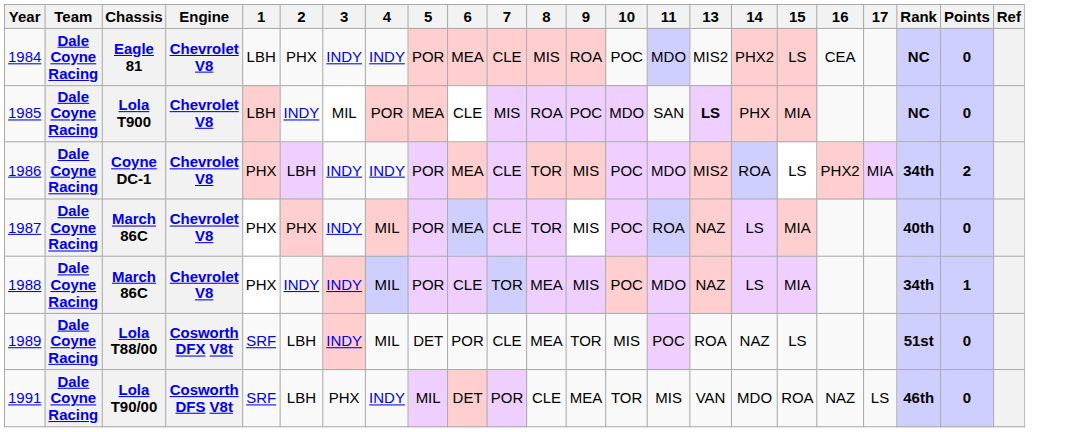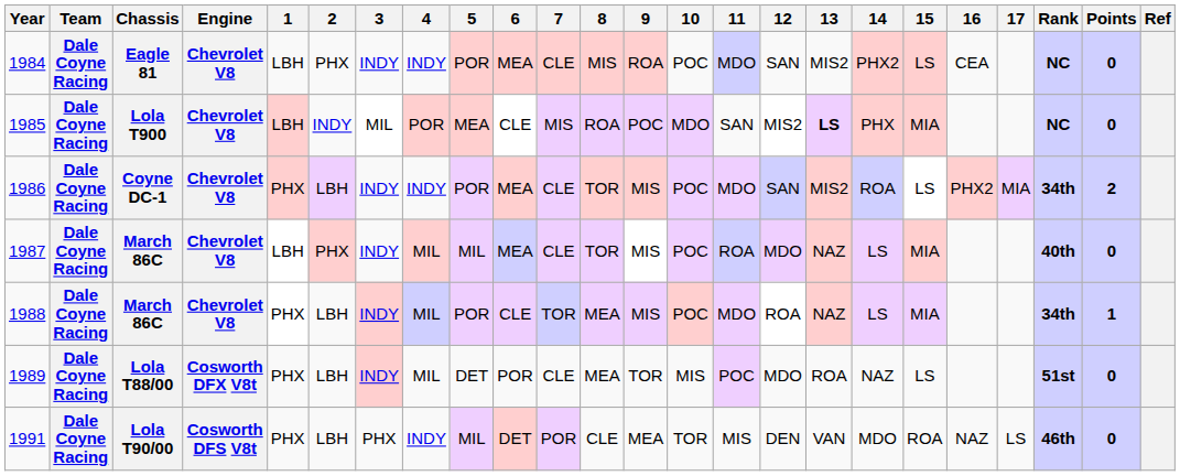 <table class="wikitable" style="text-align:center; font-size:90%">
 <tr>
 <th>Year</th>
 <th>Team</th>
 <th>Chassis</th>
 <th>Engine</th>
 <th>1</th>
 <th>2</th>
 <th>3</th>
 <th>4</th>
 <th>5</th>
 <th>6</th>
 <th>7</th>
 <th>8</th>
 <th>9</th>
 <th>10</th>
 <th>11</th>
+<th>12</th>
 <th>13</th>
 <th>14</th>
 <th>15</th>
 <th>16</th>
 <th>17</th>
 <th>Rank</th>
 <th>Points</th>
 <th>Ref</th>
 </tr>
 <tr>
 <td><a href='#'>1984</a></td>
 <th><a href='#'>Dale Coyne Racing</a></th>
 <th><a href='#'>Eagle</a> 81</th>
 <th><a href='#'>Chevrolet</a> <a href='#'>V8</a></th>
 <td>LBH</td>
 <td>PHX</td>
 <td><a href='#'>INDY</a></td>
 <td><a href='#'>INDY</a></td>
 <td style="background:#FFCFCF;">POR<br></td>
 <td style="background:#FFCFCF;">MEA<br></td>
 <td style="background:#FFCFCF;">CLE<br></td>
 <td style="background:#FFCFCF;">MIS<br></td>
 <td style="background:#FFCFCF;">ROA<br></td>
 <td>POC</td>
 <td style="background:#CFCFFF;">MDO<br></td>
+<td>SAN</td>
 <td>MIS2</td>
 <td style="background:#FFCFCF;">PHX2<br></td>
 <td style="background:#FFCFCF;">LS<br></td>
 <td>CEA</td>
 <td></td>
 <td style="background:#CFCFFF;"><strong>NC</strong></td>
 <td style="background:#CFCFFF;"><strong>0</strong></td>
 <th></th>
 </tr>
 <tr>
 <td><a href='#'>1985</a></td>
 <th><a href='#'>Dale Coyne Racing</a></th>
 <th><a href='#'>Lola</a> T900</th>
 <th><a href='#'>Chevrolet</a> <a href='#'>V8</a></th>
 <td style="background:#FFCFCF;">LBH<br></td>
 <td><a href='#'>INDY</a></td>
 <td style="background:#FFFFFF;">MIL<br></td>
 <td style="background:#FFCFCF;">POR<br></td>
 <td style="background:#FFCFCF;">MEA<br></td>
 <td style="background:#FFFFFF;">CLE<br></td>
 <td style="background:#EFCFFF;">MIS<br></td>
 <td style="background:#EFCFFF;">ROA<br></td>
 <td style="background:#EFCFFF;">POC<br></td>
 <td style="background:#EFCFFF;">MDO<br></td>
 <td>SAN</td>
+<td style="background:#FFFFFF;">MIS2<br></td>
 <td style="background:#EFCFFF;"><strong>LS<br></strong></td>
 <td style="background:#FFCFCF;">PHX<br></td>
 <td style="background:#FFCFCF;">MIA<br></td>
 <td></td>
 <td></td>
 <td style="background:#CFCFFF;"><strong>NC</strong></td>
 <td style="background:#CFCFFF;"><strong>0</strong></td>
 <th></th>
 </tr>
 <tr>
 <td><a href='#'>1986</a></td>
 <th><a href='#'>Dale Coyne Racing</a></th>
 <th><a href='#'>Coyne</a> DC-1</th>
 <th><a href='#'>Chevrolet</a> <a href='#'>V8</a></th>
 <td style="background:#FFCFCF;">PHX<br></td>
 <td style="background:#EFCFFF;">LBH<br></td>
 <td><a href='#'>INDY</a></td>
 <td><a href='#'>INDY</a></td>
 <td style="background:#EFCFFF;">POR<br></td>
 <td style="background:#FFCFCF;">MEA<br></td>
 <td style="background:#EFCFFF;">CLE<br></td>
 <td style="background:#FFCFCF;">TOR<br></td>
 <td style="background:#FFCFCF;">MIS<br></td>
 <td style="background:#EFCFFF;">POC<br></td>
 <td style="background:#EFCFFF;">MDO<br></td>
+<td style="background:#CFCFFF;">SAN<br></td>
 <td style="background:#FFCFCF;">MIS2<br></td>
 <td style="background:#CFCFFF;">ROA<br></td>
 <td style="background:#FFFFFF;">LS<br></td>
 <td style="background:#FFCFCF;">PHX2<br></td>
 <td style="background:#EFCFFF;">MIA<br></td>
 <td style="background:#CFCFFF;"><strong>34th</strong></td>
 <td style="background:#CFCFFF;"><strong>2</strong></td>
 <th></th>
 </tr>
 <tr>
 <td><a href='#'>1987</a></td>
 <th><a href='#'>Dale Coyne Racing</a></th>
 <th><a href='#'>March</a> 86C</th>
 <th><a href='#'>Chevrolet</a> <a href='#'>V8</a></th>
-<td style="background:#FFFFFF;">PHX<br></td>
+<td style="background:#FFFFFF;">LBH<br></td>
 <td style="background:#FFCFCF;">PHX<br></td>
 <td><a href='#'>INDY</a></td>
 <td style="background:#FFCFCF;">MIL<br></td>
-<td style="background:#EFCFFF;">POR<br></td>
+<td style="background:#EFCFFF;">MIL<br></td>
 <td style="background:#CFCFFF;">MEA<br></td>
 <td style="background:#EFCFFF;">CLE<br></td>
 <td style="background:#EFCFFF;">TOR<br></td>
 <td style="background:#FFFFFF;">MIS<br></td>
 <td style="background:#EFCFFF;">POC<br></td>
 <td style="background:#CFCFFF;">ROA<br></td>
+<td style="background:#EFCFFF;">MDO<br></td>
 <td style="background:#FFCFCF;">NAZ<br></td>
 <td style="background:#EFCFFF;">LS<br></td>
 <td style="background:#FFCFCF;">MIA<br></td>
 <td></td>
 <td></td>
 <td style="background:#CFCFFF;"><strong>40th</strong></td>
 <td style="background:#CFCFFF;"><strong>0</strong></td>
 <th></th>
 </tr>
 <tr>
 <td><a href='#'>1988</a></td>
 <th><a href='#'>Dale Coyne Racing</a></th>
 <th><a href='#'>March</a> 86C</th>
 <th><a href='#'>Chevrolet</a> <a href='#'>V8</a></th>
 <td style="background:#FFFFFF;">PHX<br></td>
-<td><a href='#'>INDY</a></td>
+<td>LBH</td>
 <td style="background:#FFCFCF;"><a href='#'>INDY</a><br></td>
 <td style="background:#CFCFFF;">MIL<br></td>
 <td style="background:#EFCFFF;">POR<br></td>
 <td style="background:#EFCFFF;">CLE<br></td>
 <td style="background:#CFCFFF;">TOR<br></td>
 <td style="background:#EFCFFF;">MEA<br></td>
 <td style="background:#EFCFFF;">MIS<br></td>
 <td style="background:#FFCFCF;">POC<br></td>
 <td style="background:#EFCFFF;">MDO<br></td>
+<td style="background:#FFFFFF;">ROA<br></td>
 <td style="background:#FFCFCF;">NAZ<br></td>
 <td style="background:#EFCFFF;">LS<br></td>
 <td style="background:#EFCFFF;">MIA<br></td>
 <td></td>
 <td></td>
 <td style="background:#CFCFFF;"><strong>34th</strong></td>
 <td style="background:#CFCFFF;"><strong>1</strong></td>
 <th></th>
 </tr>
 <tr>
 <td><a href='#'>1989</a></td>
 <th><a href='#'>Dale Coyne Racing</a></th>
 <th><a href='#'>Lola</a> T88/00</th>
 <th><a href='#'>Cosworth</a> <a href='#'>DFX</a> <a href='#'>V8</a><a href='#'>t</a></th>
-<td><a href='#'>SRF</a></td>
+<td>PHX</td>
 <td>LBH</td>
 <td style="background:#FFCFCF;"><a href='#'>INDY</a><br></td>
 <td>MIL</td>
 <td>DET</td>
 <td>POR</td>
 <td>CLE</td>
 <td>MEA</td>
 <td>TOR</td>
 <td>MIS</td>
 <td style="background:#EFCFFF;">POC<br></td>
+<td>MDO</td>
 <td>ROA</td>
 <td>NAZ</td>
 <td>LS</td>
 <td></td>
 <td></td>
 <td style="background:#CFCFFF;"><strong>51st</strong></td>
 <td style="background:#CFCFFF;"><strong>0</strong></td>
 <th></th>
 </tr>
 <tr>
 <td><a href='#'>1991</a></td>
 <th><a href='#'>Dale Coyne Racing</a></th>
 <th><a href='#'>Lola</a> T90/00</th>
 <th><a href='#'>Cosworth</a> <a href='#'>DFS</a> <a href='#'>V8</a><a href='#'>t</a></th>
-<td><a href='#'>SRF</a></td>
+<td>PHX</td>
 <td>LBH</td>
 <td>PHX</td>
 <td><a href='#'>INDY</a></td>
 <td style="background:#EFCFFF;">MIL<br></td>
 <td style="background:#FFCFCF;">DET<br></td>
 <td style="background:#EFCFFF;">POR<br></td>
 <td>CLE</td>
 <td>MEA</td>
 <td>TOR</td>
 <td>MIS</td>
+<td>DEN</td>
 <td>VAN</td>
 <td>MDO</td>
 <td>ROA</td>
 <td>NAZ</td>
 <td>LS</td>
 <td style="background:#CFCFFF;"><strong>46th</strong></td>
 <td style="background:#CFCFFF;"><strong>0</strong></td>
 <th></th>
 </tr>
 </table>
